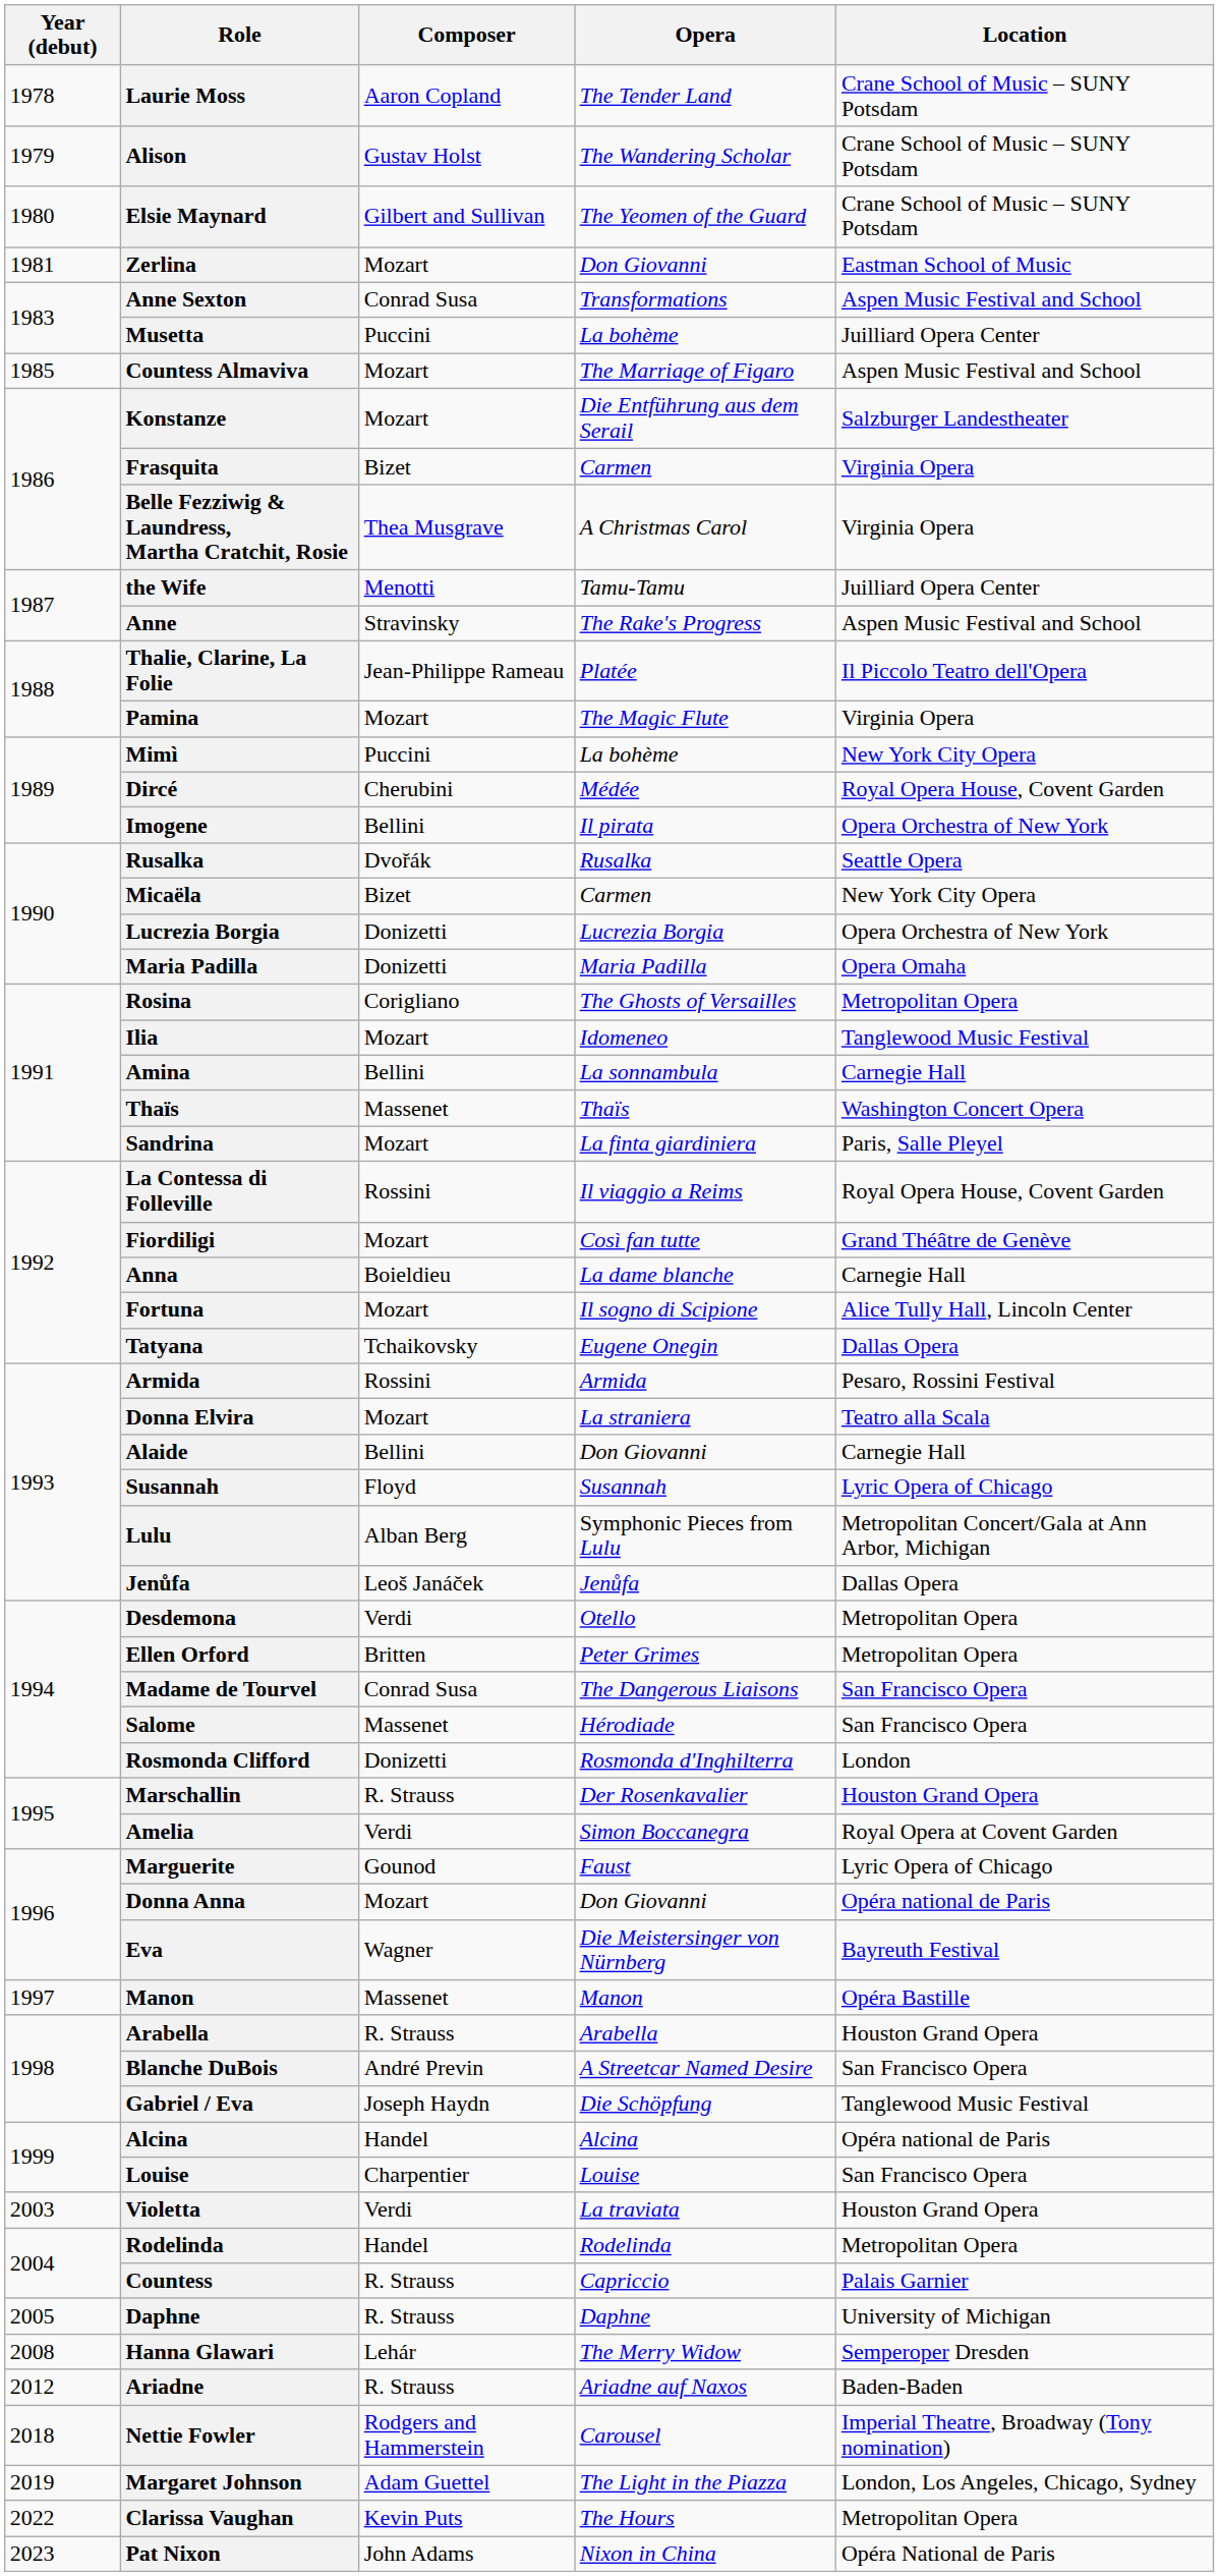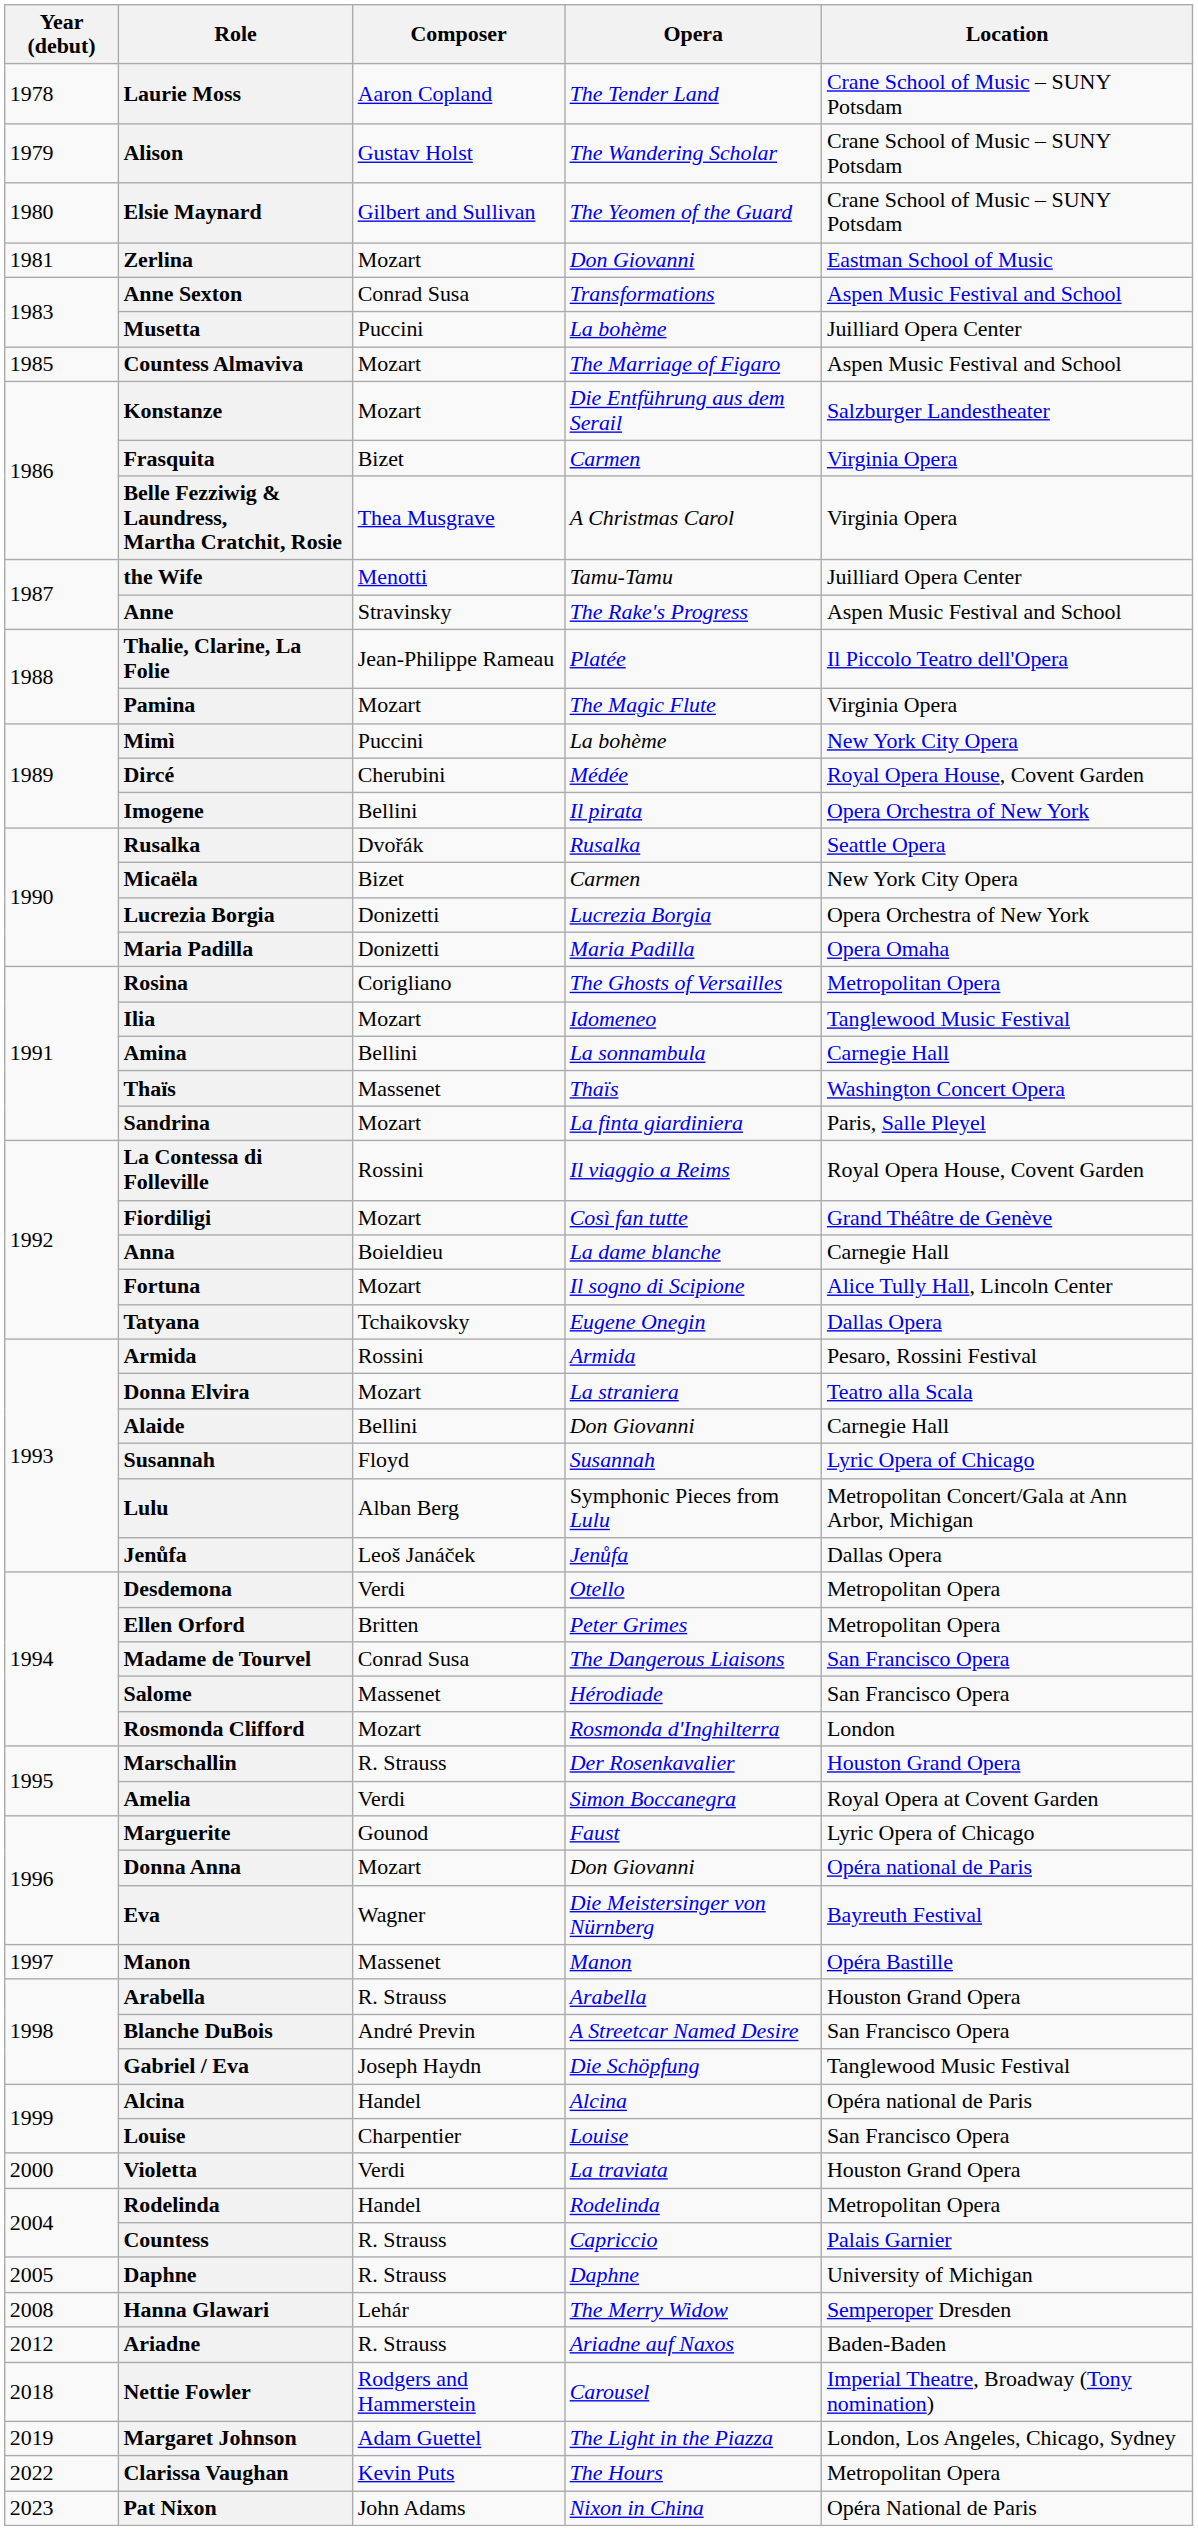 <table class="wikitable plainrowheaders">
 <tr>
 <th scope="col">Year (debut)</th>
 <th scope="col">Role</th>
 <th scope="col">Composer</th>
 <th scope="col">Opera</th>
 <th scope="col">Location</th>
 </tr>
 <tr>
 <td>1978</td>
 <th scope="row" style="text-align:left;">Laurie Moss</th>
 <td><a href='#'>Aaron Copland</a></td>
 <td><em><a href='#'>The Tender Land</a></em></td>
 <td><a href='#'>Crane School of Music</a> – SUNY Potsdam</td>
 </tr>
 <tr>
 <td>1979</td>
 <th scope="row" style="text-align:left;">Alison</th>
 <td><a href='#'>Gustav Holst</a></td>
 <td><em><a href='#'>The Wandering Scholar</a></em></td>
 <td>Crane School of Music – SUNY Potsdam</td>
 </tr>
 <tr>
 <td>1980</td>
 <th scope="row" style="text-align:left;">Elsie Maynard</th>
 <td><a href='#'>Gilbert and Sullivan</a></td>
 <td><em><a href='#'>The Yeomen of the Guard</a></em></td>
 <td>Crane School of Music – SUNY Potsdam</td>
 </tr>
 <tr>
 <td>1981</td>
 <th scope="row" style="text-align:left;">Zerlina</th>
 <td>Mozart</td>
 <td><em><a href='#'>Don Giovanni</a></em></td>
 <td><a href='#'>Eastman School of Music</a></td>
 </tr>
 <tr>
 <td rowspan="2">1983</td>
 <th scope="row" style="text-align:left;">Anne Sexton</th>
 <td>Conrad Susa</td>
 <td><em><a href='#'>Transformations</a></em></td>
 <td><a href='#'>Aspen Music Festival and School</a></td>
 </tr>
 <tr>
 <th scope="row" style="text-align:left;">Musetta</th>
 <td>Puccini</td>
 <td><em><a href='#'>La bohème</a></em></td>
 <td>Juilliard Opera Center</td>
 </tr>
 <tr>
 <td>1985</td>
 <th scope="row" style="text-align:left;">Countess Almaviva</th>
 <td>Mozart</td>
 <td><em><a href='#'>The Marriage of Figaro</a></em></td>
 <td>Aspen Music Festival and School</td>
 </tr>
 <tr>
 <td rowspan="3">1986</td>
 <th scope="row" style="text-align:left;">Konstanze</th>
 <td>Mozart</td>
 <td><em><a href='#'>Die Entführung aus dem Serail</a></em></td>
 <td><a href='#'>Salzburger Landestheater</a></td>
 </tr>
 <tr>
 <th scope="row" style="text-align:left;">Frasquita</th>
 <td>Bizet</td>
 <td><em><a href='#'>Carmen</a></em></td>
 <td><a href='#'>Virginia Opera</a></td>
 </tr>
 <tr>
 <th scope="row" style="text-align:left;">Belle Fezziwig & Laundress,<br>Martha Cratchit, Rosie</th>
 <td><a href='#'>Thea Musgrave</a></td>
 <td><em>A Christmas Carol</em></td>
 <td>Virginia Opera</td>
 </tr>
 <tr>
 <td rowspan="2">1987</td>
 <th scope="row" style="text-align:left;">the Wife</th>
 <td><a href='#'>Menotti</a></td>
 <td><em>Tamu-Tamu</em></td>
 <td>Juilliard Opera Center</td>
 </tr>
 <tr>
 <th scope="row" style="text-align:left;">Anne</th>
 <td>Stravinsky</td>
 <td><em><a href='#'>The Rake's Progress</a></em></td>
 <td>Aspen Music Festival and School</td>
 </tr>
 <tr>
 <td rowspan="2">1988</td>
 <th scope="row" style="text-align:left;">Thalie, Clarine, La Folie</th>
 <td>Jean-Philippe Rameau</td>
 <td><em><a href='#'>Platée</a></em></td>
 <td><a href='#'>Il Piccolo Teatro dell'Opera</a></td>
 </tr>
 <tr>
 <th scope="row" style="text-align:left;">Pamina</th>
 <td>Mozart</td>
 <td><em><a href='#'>The Magic Flute</a></em></td>
 <td>Virginia Opera</td>
 </tr>
 <tr>
 <td rowspan="3">1989</td>
 <th scope="row" style="text-align:left;">Mimì</th>
 <td>Puccini</td>
 <td><em>La bohème</em></td>
 <td><a href='#'>New York City Opera</a></td>
 </tr>
 <tr>
 <th scope="row" style="text-align:left;">Dircé</th>
 <td>Cherubini</td>
 <td><em><a href='#'>Médée</a></em></td>
 <td><a href='#'>Royal Opera House</a>, Covent Garden</td>
 </tr>
 <tr>
 <th scope="row" style="text-align:left;">Imogene</th>
 <td>Bellini</td>
 <td><em><a href='#'>Il pirata</a></em></td>
 <td><a href='#'>Opera Orchestra of New York</a></td>
 </tr>
 <tr>
 <td rowspan="4">1990</td>
 <th scope="row" style="text-align:left;">Rusalka</th>
 <td>Dvořák</td>
 <td><em><a href='#'>Rusalka</a></em></td>
 <td><a href='#'>Seattle Opera</a></td>
 </tr>
 <tr>
 <th scope="row" style="text-align:left;">Micaëla</th>
 <td>Bizet</td>
 <td><em>Carmen</em></td>
 <td>New York City Opera</td>
 </tr>
 <tr>
 <th scope="row" style="text-align:left;">Lucrezia Borgia</th>
 <td>Donizetti</td>
 <td><em><a href='#'>Lucrezia Borgia</a></em></td>
 <td>Opera Orchestra of New York</td>
 </tr>
 <tr>
 <th scope="row" style="text-align:left;">Maria Padilla</th>
 <td>Donizetti</td>
 <td><em><a href='#'>Maria Padilla</a></em></td>
 <td><a href='#'>Opera Omaha</a></td>
 </tr>
 <tr>
 <td rowspan="5">1991</td>
 <th scope="row" style="text-align:left;">Rosina</th>
 <td>Corigliano</td>
 <td><em><a href='#'>The Ghosts of Versailles</a></em></td>
 <td><a href='#'>Metropolitan Opera</a></td>
 </tr>
 <tr>
 <th scope="row" style="text-align:left;">Ilia</th>
 <td>Mozart</td>
 <td><em><a href='#'>Idomeneo</a></em></td>
 <td><a href='#'>Tanglewood Music Festival</a></td>
 </tr>
 <tr>
 <th scope="row" style="text-align:left;">Amina</th>
 <td>Bellini</td>
 <td><em><a href='#'>La sonnambula</a></em></td>
 <td><a href='#'>Carnegie Hall</a></td>
 </tr>
 <tr>
 <th scope="row" style="text-align:left;">Thaïs</th>
 <td>Massenet</td>
 <td><em><a href='#'>Thaïs</a></em></td>
 <td><a href='#'>Washington Concert Opera</a></td>
 </tr>
 <tr>
 <th scope="row" style="text-align:left;">Sandrina</th>
 <td>Mozart</td>
 <td><em><a href='#'>La finta giardiniera</a></em></td>
 <td>Paris, <a href='#'>Salle Pleyel</a></td>
 </tr>
 <tr>
 <td rowspan="5">1992</td>
 <th scope="row" style="text-align:left;">La Contessa di Folleville</th>
 <td>Rossini</td>
 <td><em><a href='#'>Il viaggio a Reims</a></em></td>
 <td>Royal Opera House, Covent Garden</td>
 </tr>
 <tr>
 <th scope="row" style="text-align:left;">Fiordiligi</th>
 <td>Mozart</td>
 <td><em><a href='#'>Così fan tutte</a></em></td>
 <td><a href='#'>Grand Théâtre de Genève</a></td>
 </tr>
 <tr>
 <th scope="row" style="text-align:left;">Anna</th>
 <td>Boieldieu</td>
 <td><em><a href='#'>La dame blanche</a></em></td>
 <td>Carnegie Hall</td>
 </tr>
 <tr>
 <th scope="row" style="text-align:left;">Fortuna</th>
 <td>Mozart</td>
 <td><em><a href='#'>Il sogno di Scipione</a></em></td>
 <td><a href='#'>Alice Tully Hall</a>, Lincoln Center</td>
 </tr>
 <tr>
 <th scope="row" style="text-align:left;">Tatyana</th>
 <td>Tchaikovsky</td>
 <td><em><a href='#'>Eugene Onegin</a></em></td>
 <td><a href='#'>Dallas Opera</a></td>
 </tr>
 <tr>
 <td rowspan="6">1993</td>
 <th scope="row" style="text-align:left;">Armida</th>
 <td>Rossini</td>
 <td><em><a href='#'>Armida</a></em></td>
 <td>Pesaro, Rossini Festival</td>
 </tr>
 <tr>
 <th scope="row" style="text-align:left;">Donna Elvira</th>
 <td>Mozart</td>
 <td><em><a href='#'>La straniera</a></em></td>
 <td><a href='#'>Teatro alla Scala</a></td>
 </tr>
 <tr>
 <th scope="row" style="text-align:left;">Alaide</th>
 <td>Bellini</td>
 <td><em>Don Giovanni</em></td>
 <td>Carnegie Hall</td>
 </tr>
 <tr>
 <th scope="row" style="text-align:left;">Susannah</th>
 <td>Floyd</td>
 <td><em><a href='#'>Susannah</a></em></td>
 <td><a href='#'>Lyric Opera of Chicago</a></td>
 </tr>
 <tr>
 <th scope="row" style="text-align:left;">Lulu</th>
 <td>Alban Berg</td>
 <td>Symphonic Pieces from <em><a href='#'>Lulu</a></em></td>
 <td>Metropolitan Concert/Gala at Ann Arbor, Michigan</td>
 </tr>
 <tr>
 <th scope="row" style="text-align:left;">Jenůfa</th>
 <td>Leoš Janáček</td>
 <td><em><a href='#'>Jenůfa</a></em></td>
 <td>Dallas Opera</td>
 </tr>
 <tr>
 <td rowspan="5">1994</td>
 <th scope="row" style="text-align:left;">Desdemona</th>
 <td>Verdi</td>
 <td><em><a href='#'>Otello</a></em></td>
 <td>Metropolitan Opera</td>
 </tr>
 <tr>
 <th scope="row" style="text-align:left;">Ellen Orford</th>
 <td>Britten</td>
 <td><em><a href='#'>Peter Grimes</a></em></td>
 <td>Metropolitan Opera</td>
 </tr>
 <tr>
 <th scope="row" style="text-align:left;">Madame de Tourvel</th>
 <td>Conrad Susa</td>
 <td><em><a href='#'>The Dangerous Liaisons</a></em></td>
 <td><a href='#'>San Francisco Opera</a></td>
 </tr>
 <tr>
 <th scope="row" style="text-align:left;">Salome</th>
 <td>Massenet</td>
 <td><em><a href='#'>Hérodiade</a></em></td>
 <td>San Francisco Opera</td>
 </tr>
 <tr>
 <th scope="row" style="text-align:left;">Rosmonda Clifford</th>
-<td>Donizetti</td>
+<td>Mozart</td>
 <td><em><a href='#'>Rosmonda d'Inghilterra</a></em></td>
 <td>London</td>
 </tr>
 <tr>
 <td rowspan="2">1995</td>
 <th scope="row" style="text-align:left;">Marschallin</th>
 <td>R. Strauss</td>
 <td><em><a href='#'>Der Rosenkavalier</a></em></td>
 <td><a href='#'>Houston Grand Opera</a></td>
 </tr>
 <tr>
 <th scope="row" style="text-align:left;">Amelia</th>
 <td>Verdi</td>
 <td><em><a href='#'>Simon Boccanegra</a></em></td>
 <td>Royal Opera at Covent Garden</td>
 </tr>
 <tr>
 <td rowspan="3">1996</td>
 <th scope="row" style="text-align:left;">Marguerite</th>
 <td>Gounod</td>
 <td><em><a href='#'>Faust</a></em></td>
 <td>Lyric Opera of Chicago</td>
 </tr>
 <tr>
 <th scope="row" style="text-align:left;">Donna Anna</th>
 <td>Mozart</td>
 <td><em>Don Giovanni</em></td>
 <td><a href='#'>Opéra national de Paris</a></td>
 </tr>
 <tr>
 <th scope="row" style="text-align:left;">Eva</th>
 <td>Wagner</td>
 <td><em><a href='#'>Die Meistersinger von Nürnberg</a></em></td>
 <td><a href='#'>Bayreuth Festival</a></td>
 </tr>
 <tr>
 <td>1997</td>
 <th scope="row" style="text-align:left;">Manon</th>
 <td>Massenet</td>
 <td><em><a href='#'>Manon</a></em></td>
 <td><a href='#'>Opéra Bastille</a></td>
 </tr>
 <tr>
 <td rowspan="3">1998</td>
 <th scope="row" style="text-align:left;">Arabella</th>
 <td>R. Strauss</td>
 <td><em><a href='#'>Arabella</a></em></td>
 <td>Houston Grand Opera</td>
 </tr>
 <tr>
 <th scope="row" style="text-align:left;">Blanche DuBois</th>
 <td>André Previn</td>
 <td><em><a href='#'>A Streetcar Named Desire</a></em></td>
 <td>San Francisco Opera</td>
 </tr>
 <tr>
 <th scope="row" style="text-align:left;">Gabriel / Eva</th>
 <td>Joseph Haydn</td>
 <td><em><a href='#'>Die Schöpfung</a></em></td>
 <td>Tanglewood Music Festival</td>
 </tr>
 <tr>
 <td rowspan="2">1999</td>
 <th scope="row" style="text-align:left;">Alcina</th>
 <td>Handel</td>
 <td><em><a href='#'>Alcina</a></em></td>
 <td>Opéra national de Paris</td>
 </tr>
 <tr>
 <th scope="row" style="text-align:left;">Louise</th>
 <td>Charpentier</td>
 <td><em><a href='#'>Louise</a></em></td>
 <td>San Francisco Opera</td>
 </tr>
 <tr>
-<td>2003</td>
+<td>2000</td>
 <th scope="row" style="text-align:left;">Violetta</th>
 <td>Verdi</td>
 <td><em><a href='#'>La traviata</a></em></td>
 <td>Houston Grand Opera</td>
 </tr>
 <tr>
 <td rowspan="2">2004</td>
 <th scope="row" style="text-align:left;">Rodelinda</th>
 <td>Handel</td>
 <td><em><a href='#'>Rodelinda</a></em></td>
 <td>Metropolitan Opera</td>
 </tr>
 <tr>
 <th scope="row" style="text-align:left;">Countess</th>
 <td>R. Strauss</td>
 <td><em><a href='#'>Capriccio</a></em></td>
 <td><a href='#'>Palais Garnier</a></td>
 </tr>
 <tr>
 <td>2005</td>
 <th scope="row" style="text-align:left;">Daphne</th>
 <td>R. Strauss</td>
 <td><em><a href='#'>Daphne</a></em></td>
 <td>University of Michigan</td>
 </tr>
 <tr>
 <td>2008</td>
 <th scope="row" style="text-align:left;">Hanna Glawari</th>
 <td>Lehár</td>
 <td><em><a href='#'>The Merry Widow</a></em></td>
 <td><a href='#'>Semperoper</a> Dresden</td>
 </tr>
 <tr>
 <td>2012</td>
 <th scope="row" style="text-align:left;">Ariadne</th>
 <td>R. Strauss</td>
 <td><em><a href='#'>Ariadne auf Naxos</a></em></td>
 <td>Baden-Baden</td>
 </tr>
 <tr>
 <td>2018</td>
 <th scope="row" style="text-align:left;">Nettie Fowler</th>
 <td><a href='#'>Rodgers and Hammerstein</a></td>
 <td><em><a href='#'>Carousel</a></em></td>
 <td><a href='#'>Imperial Theatre</a>, Broadway (<a href='#'>Tony nomination</a>)</td>
 </tr>
 <tr>
 <td>2019</td>
 <th scope="row" style="text-align:left;">Margaret Johnson</th>
 <td><a href='#'>Adam Guettel</a></td>
 <td><em><a href='#'>The Light in the Piazza</a></em></td>
 <td>London, Los Angeles, Chicago, Sydney</td>
 </tr>
 <tr>
 <td>2022</td>
 <th scope="row" style="text-align:left;">Clarissa Vaughan</th>
 <td><a href='#'>Kevin Puts</a></td>
 <td><em><a href='#'>The Hours</a></em></td>
 <td>Metropolitan Opera</td>
 </tr>
 <tr>
 <td>2023</td>
 <th scope="row" style="text-align:left;">Pat Nixon</th>
 <td>John Adams</td>
 <td><em><a href='#'>Nixon in China</a></em></td>
 <td>Opéra National de Paris</td>
 </tr>
 </table>
